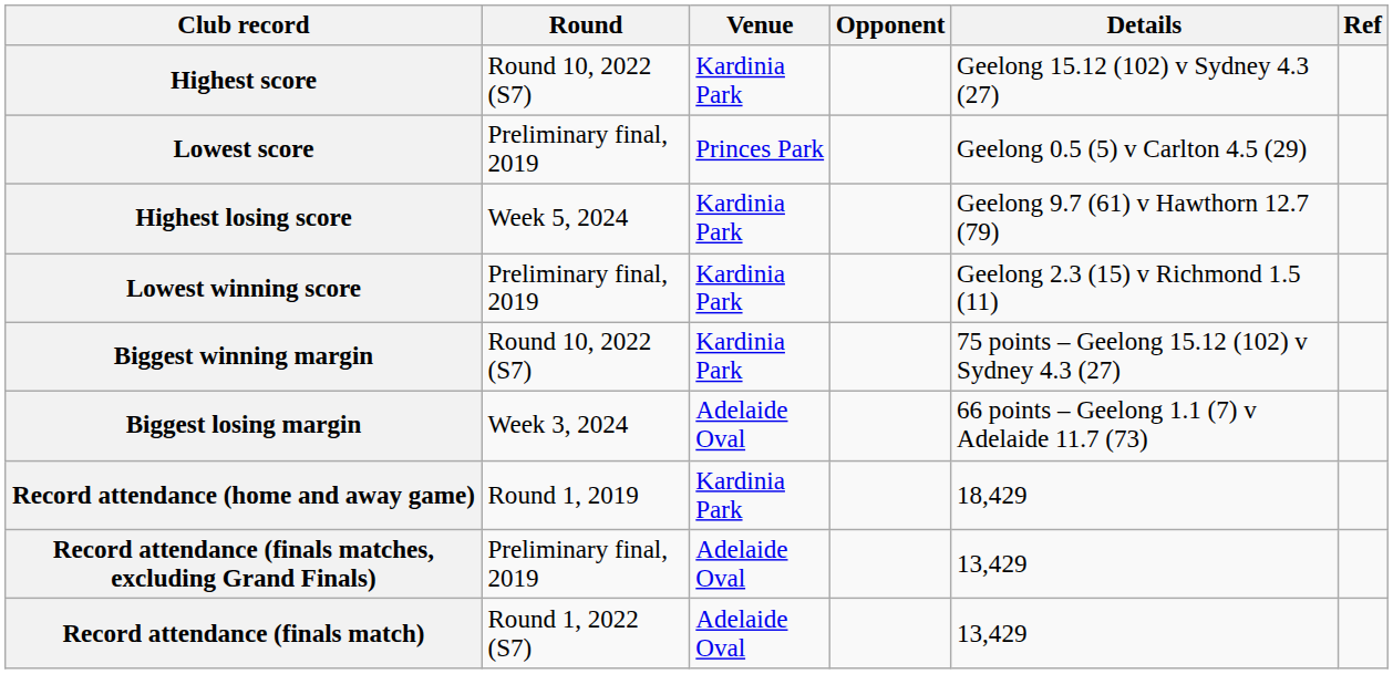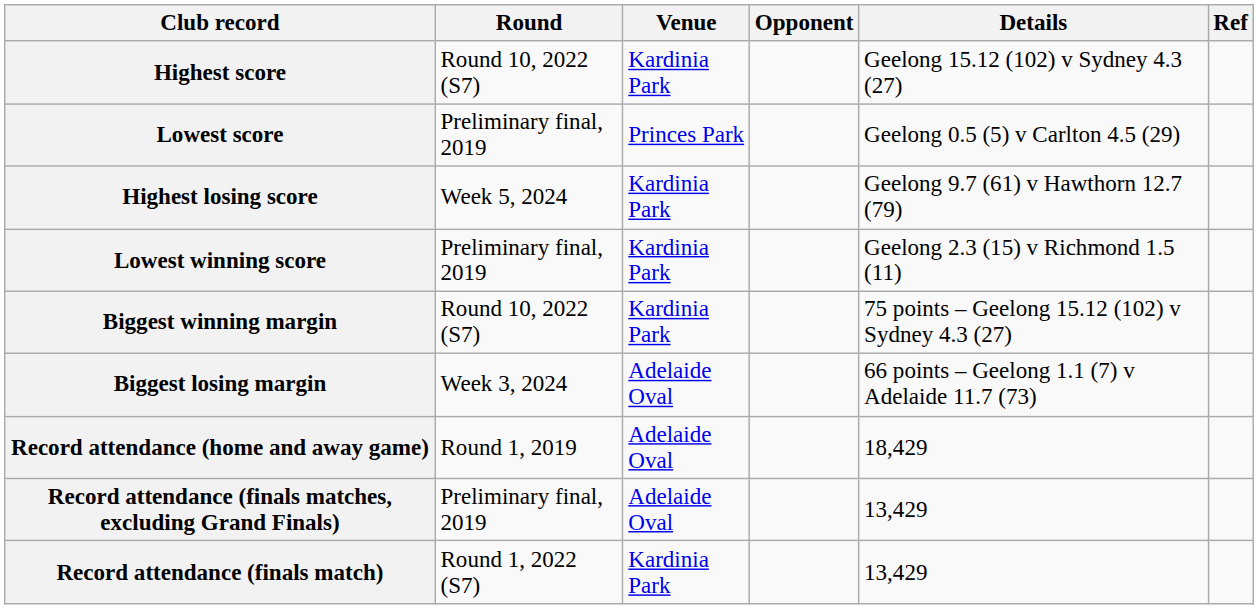 <table class="wikitable plainrowheaders">
 <tr>
 <th scope="col">Club record</th>
 <th scope="col">Round</th>
 <th scope="col">Venue</th>
 <th scope="col">Opponent</th>
 <th scope="col">Details</th>
 <th class="unsortable">Ref</th>
 </tr>
 <tr>
 <th scope="row">Highest score</th>
 <td>Round 10, 2022 (S7)</td>
 <td><a href='#'>Kardinia Park</a></td>
 <td></td>
 <td>Geelong 15.12 (102) v Sydney 4.3 (27)</td>
 <td style="text-align:center;"></td>
 </tr>
 <tr>
 <th scope="row">Lowest score</th>
 <td>Preliminary final, 2019</td>
 <td><a href='#'>Princes Park</a></td>
 <td></td>
 <td>Geelong 0.5 (5) v Carlton 4.5 (29)</td>
 <td style="text-align:center;"></td>
 </tr>
 <tr>
 <th scope="row">Highest losing score</th>
 <td>Week 5, 2024</td>
 <td><a href='#'>Kardinia Park</a></td>
 <td></td>
 <td>Geelong 9.7 (61) v Hawthorn 12.7 (79)</td>
 <td style="text-align:center;"></td>
 </tr>
 <tr>
 <th scope="row">Lowest winning score</th>
 <td>Preliminary final, 2019</td>
 <td><a href='#'>Kardinia Park</a></td>
 <td></td>
 <td>Geelong 2.3 (15) v Richmond 1.5 (11)</td>
 <td style="text-align:center;"></td>
 </tr>
 <tr>
 <th scope="row">Biggest winning margin</th>
 <td>Round 10, 2022 (S7)</td>
 <td><a href='#'>Kardinia Park</a></td>
 <td></td>
 <td>75 points – Geelong 15.12 (102) v Sydney 4.3 (27)</td>
 <td style="text-align:center;"></td>
 </tr>
 <tr>
 <th scope="row">Biggest losing margin</th>
 <td>Week 3, 2024</td>
 <td><a href='#'>Adelaide Oval</a></td>
 <td></td>
 <td>66 points  – Geelong 1.1 (7) v Adelaide 11.7 (73)</td>
 <td style="text-align:center;"></td>
 </tr>
 <tr>
 <th scope="row">Record attendance (home and away game)</th>
 <td>Round 1, 2019</td>
-<td><a href='#'>Kardinia Park</a></td>
+<td><a href='#'>Adelaide Oval</a></td>
 <td></td>
 <td>18,429</td>
 <td style="text-align:center;"></td>
 </tr>
 <tr>
 <th scope="row">Record attendance (finals matches, excluding Grand Finals)</th>
 <td>Preliminary final, 2019</td>
 <td><a href='#'>Adelaide Oval</a></td>
 <td></td>
 <td>13,429</td>
 <td style="text-align:center;"></td>
 </tr>
 <tr>
 <th scope="row">Record attendance (finals match)</th>
 <td>Round 1, 2022 (S7)</td>
-<td><a href='#'>Adelaide Oval</a></td>
+<td><a href='#'>Kardinia Park</a></td>
 <td></td>
 <td>13,429</td>
 <td style="text-align:center;"></td>
 </tr>
 </table>
